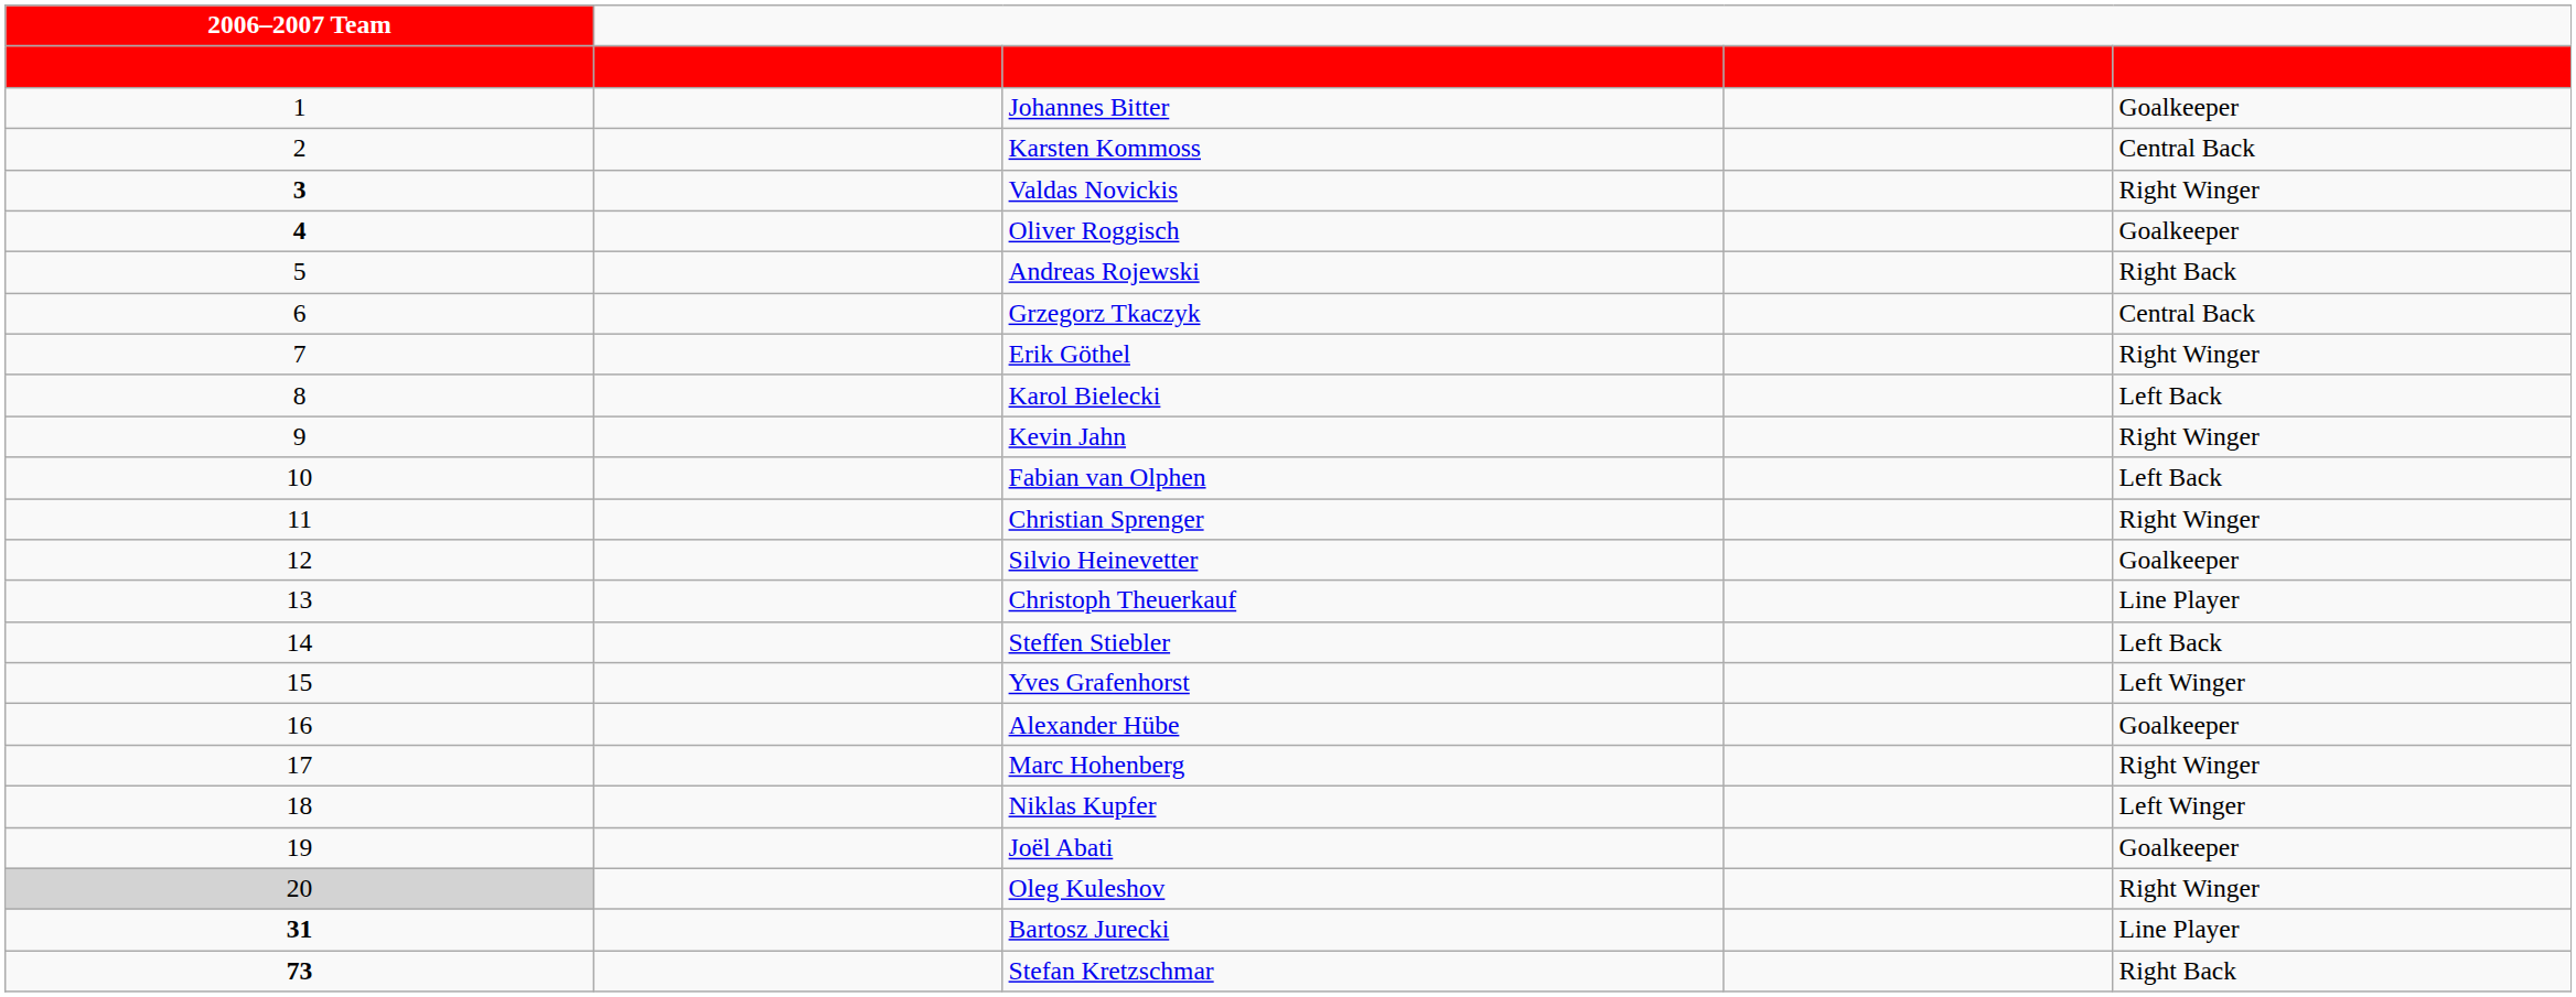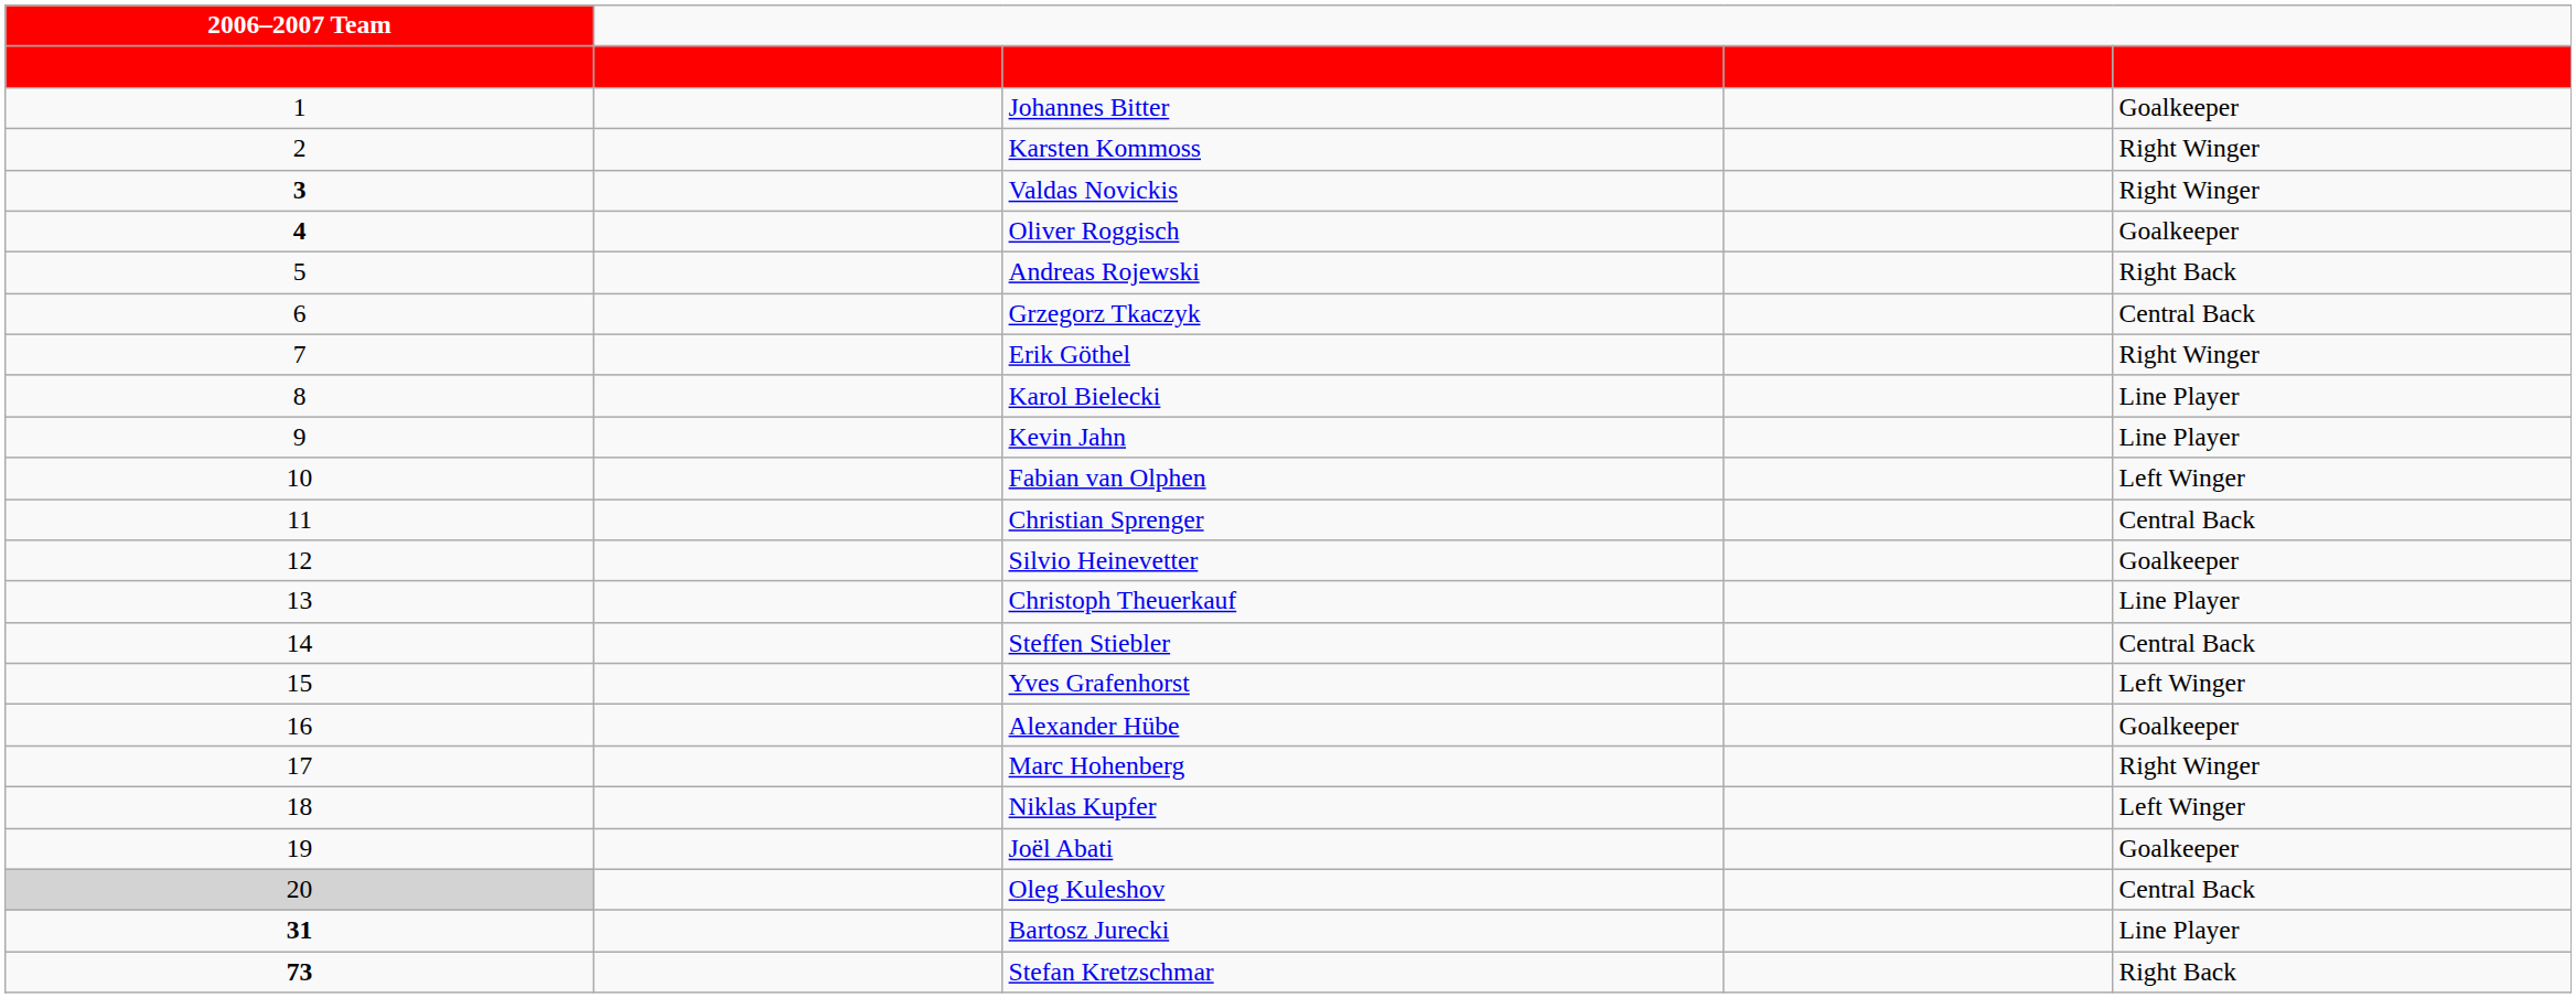 <table class="wikitable collapsible collapsed" style="width:100%;">
 <tr>
 <th style="color:#FFFFFF; background:#FF0000">2006–2007 Team</th>
 </tr>
 <tr>
 <th style="color:#FF0000; background:#FF0000">Shirt No</th>
 <th style="color:#FF0000; background:#FF0000">Nationality</th>
 <th style="color:#FF0000; background:#FF0000">Player</th>
 <th style="color:#FF0000; background:#FF0000">Birth Date</th>
 <th style="color:#FF0000; background:#FF0000">Position</th>
 </tr>
 <tr>
 <td align=center>1</td>
 <td></td>
 <td><a href='#'>Johannes Bitter</a></td>
 <td></td>
 <td>Goalkeeper</td>
 </tr>
 <tr>
 <td align=center>2</td>
 <td></td>
 <td><a href='#'>Karsten Kommoss</a></td>
 <td></td>
-<td>Central Back</td>
+<td>Right Winger</td>
 </tr>
 <tr>
 <td align=center><strong>3</strong></td>
 <td></td>
 <td><a href='#'>Valdas Novickis</a></td>
 <td></td>
 <td>Right Winger</td>
 </tr>
 <tr>
 <td align=center><strong>4</strong></td>
 <td></td>
 <td><a href='#'>Oliver Roggisch</a></td>
 <td></td>
 <td>Goalkeeper</td>
 </tr>
 <tr>
 <td align=center>5</td>
 <td></td>
 <td><a href='#'>Andreas Rojewski</a></td>
 <td></td>
 <td>Right Back</td>
 </tr>
 <tr>
 <td align=center>6</td>
 <td></td>
 <td><a href='#'>Grzegorz Tkaczyk</a></td>
 <td></td>
 <td>Central Back</td>
 </tr>
 <tr>
 <td align=center>7</td>
 <td></td>
 <td><a href='#'>Erik Göthel</a></td>
 <td></td>
 <td>Right Winger</td>
 </tr>
 <tr>
 <td align=center>8</td>
 <td></td>
 <td><a href='#'>Karol Bielecki</a></td>
 <td></td>
-<td>Left Back</td>
+<td>Line Player</td>
 </tr>
 <tr>
 <td align=center>9</td>
 <td></td>
 <td><a href='#'>Kevin Jahn</a></td>
 <td></td>
-<td>Right Winger</td>
+<td>Line Player</td>
 </tr>
 <tr>
 <td align=center>10</td>
 <td></td>
 <td><a href='#'>Fabian van Olphen</a></td>
 <td></td>
-<td>Left Back</td>
+<td>Left Winger</td>
 </tr>
 <tr>
 <td align=center>11</td>
 <td></td>
 <td><a href='#'>Christian Sprenger</a></td>
 <td></td>
-<td>Right Winger</td>
+<td>Central Back</td>
 </tr>
 <tr>
 <td align=center>12</td>
 <td></td>
 <td><a href='#'>Silvio Heinevetter</a></td>
 <td></td>
 <td>Goalkeeper</td>
 </tr>
 <tr>
 <td align=center>13</td>
 <td></td>
 <td><a href='#'>Christoph Theuerkauf</a></td>
 <td></td>
 <td>Line Player</td>
 </tr>
 <tr>
 <td align=center>14</td>
 <td></td>
 <td><a href='#'>Steffen Stiebler</a></td>
 <td></td>
-<td>Left Back</td>
+<td>Central Back</td>
 </tr>
 <tr>
 <td align=center>15</td>
 <td></td>
 <td><a href='#'>Yves Grafenhorst</a></td>
 <td></td>
 <td>Left Winger</td>
 </tr>
 <tr>
 <td align=center>16</td>
 <td></td>
 <td><a href='#'>Alexander Hübe</a></td>
 <td></td>
 <td>Goalkeeper</td>
 </tr>
 <tr>
 <td align=center>17</td>
 <td></td>
 <td><a href='#'>Marc Hohenberg</a></td>
 <td></td>
 <td>Right Winger</td>
 </tr>
 <tr>
 <td align=center>18</td>
 <td></td>
 <td><a href='#'>Niklas Kupfer</a></td>
 <td></td>
 <td>Left Winger</td>
 </tr>
 <tr>
 <td align=center>19</td>
 <td></td>
 <td><a href='#'>Joël Abati</a></td>
 <td></td>
 <td>Goalkeeper</td>
 </tr>
 <tr>
 <td align=center style="background: lightgrey;">20</td>
 <td></td>
 <td><a href='#'>Oleg Kuleshov</a></td>
 <td></td>
-<td>Right Winger</td>
+<td>Central Back</td>
 </tr>
 <tr>
 <td align=center><strong>31</strong></td>
 <td></td>
 <td><a href='#'>Bartosz Jurecki</a></td>
 <td></td>
 <td>Line Player</td>
 </tr>
 <tr>
 <td align=center><strong>73</strong></td>
 <td></td>
 <td><a href='#'>Stefan Kretzschmar</a></td>
 <td></td>
 <td>Right Back</td>
 </tr>
 </table>
